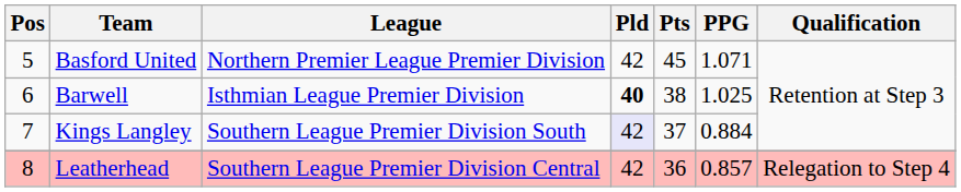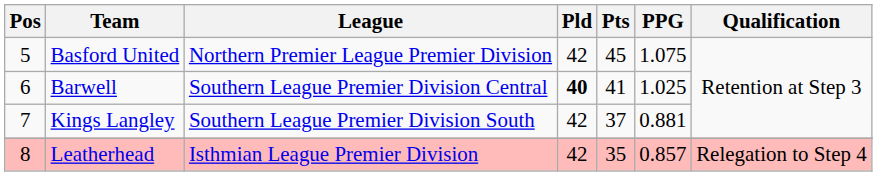 <table class="wikitable" style="text-align:center">
 <tr>
 <th>Pos</th>
 <th>Team</th>
 <th>League</th>
 <th>Pld</th>
 <th>Pts</th>
 <th>PPG</th>
 <th>Qualification</th>
 </tr>
 <tr>
 <td>5</td>
 <td align="left"><a href='#'>Basford United</a></td>
 <td align="left"><a href='#'>Northern Premier League Premier Division</a></td>
 <td>42</td>
 <td>45</td>
-<td>1.071</td>
+<td>1.075</td>
 <td rowspan="3">Retention at Step 3</td>
 </tr>
 <tr>
 <td>6</td>
 <td align="left"><a href='#'>Barwell</a></td>
-<td align="left"><a href='#'>Isthmian League Premier Division</a></td>
+<td align="left"><a href='#'>Southern League Premier Division Central</a></td>
 <td><strong>40</strong></td>
-<td>38</td>
+<td>41</td>
 <td>1.025</td>
 </tr>
 <tr>
 <td>7</td>
 <td align="left"><a href='#'>Kings Langley</a></td>
 <td align="left"><a href='#'>Southern League Premier Division South</a></td>
-<td style="background: lavender;">42</td>
+<td>42</td>
 <td>37</td>
-<td>0.884</td>
+<td>0.881</td>
 </tr>
 <tr>
 </tr>
 <tr style="background:#FFBBBA;">
 <td>8</td>
 <td align="left"><a href='#'>Leatherhead</a></td>
-<td align="left"><a href='#'>Southern League Premier Division Central</a></td>
+<td align="left"><a href='#'>Isthmian League Premier Division</a></td>
 <td>42</td>
-<td>36</td>
+<td>35</td>
 <td>0.857</td>
 <td rowspan="1">Relegation to Step 4</td>
 </tr>
 </table>
